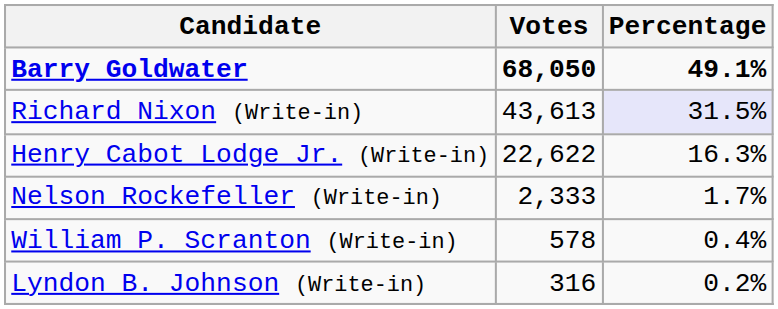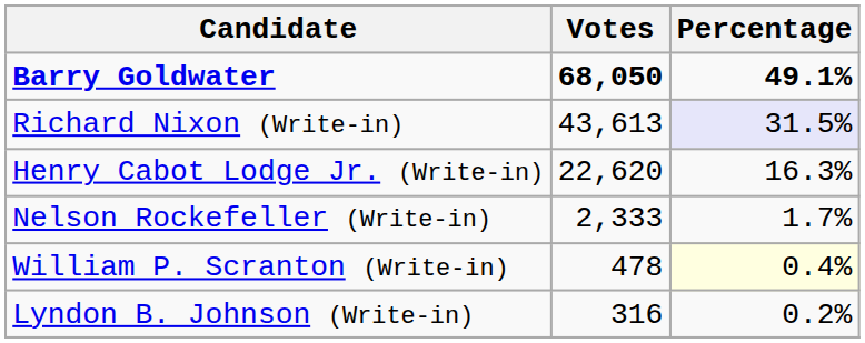 <table class="wikitable" style="text-align:right;">
 <tr>
 <th>Candidate</th>
 <th>Votes</th>
 <th>Percentage</th>
 </tr>
 <tr>
 <td style="text-align:left;"><strong><a href='#'>Barry Goldwater</a></strong></td>
 <td><strong>68,050</strong></td>
 <td><strong>49.1%</strong></td>
 </tr>
 <tr>
 <td style="text-align:left;"><a href='#'>Richard Nixon</a> <small>(Write-in)</small></td>
 <td>43,613</td>
 <td style="background: lavender;">31.5%</td>
 </tr>
 <tr>
 <td style="text-align:left;"><a href='#'>Henry Cabot Lodge Jr.</a> <small>(Write-in)</small></td>
-<td>22,622</td>
+<td>22,620</td>
 <td>16.3%</td>
 </tr>
 <tr>
 <td style="text-align:left;"><a href='#'>Nelson Rockefeller</a> <small>(Write-in)</small></td>
 <td>2,333</td>
 <td>1.7%</td>
 </tr>
 <tr>
 <td style="text-align:left;"><a href='#'>William P. Scranton</a> <small>(Write-in)</small></td>
-<td>578</td>
-<td>0.4%</td>
+<td>478</td>
+<td style="background: lightyellow;">0.4%</td>
 </tr>
 <tr>
 <td style="text-align:left;"><a href='#'>Lyndon B. Johnson</a> <small>(Write-in)</small></td>
 <td>316</td>
 <td>0.2%</td>
 </tr>
 <tr>
 </tr>
 </table>
